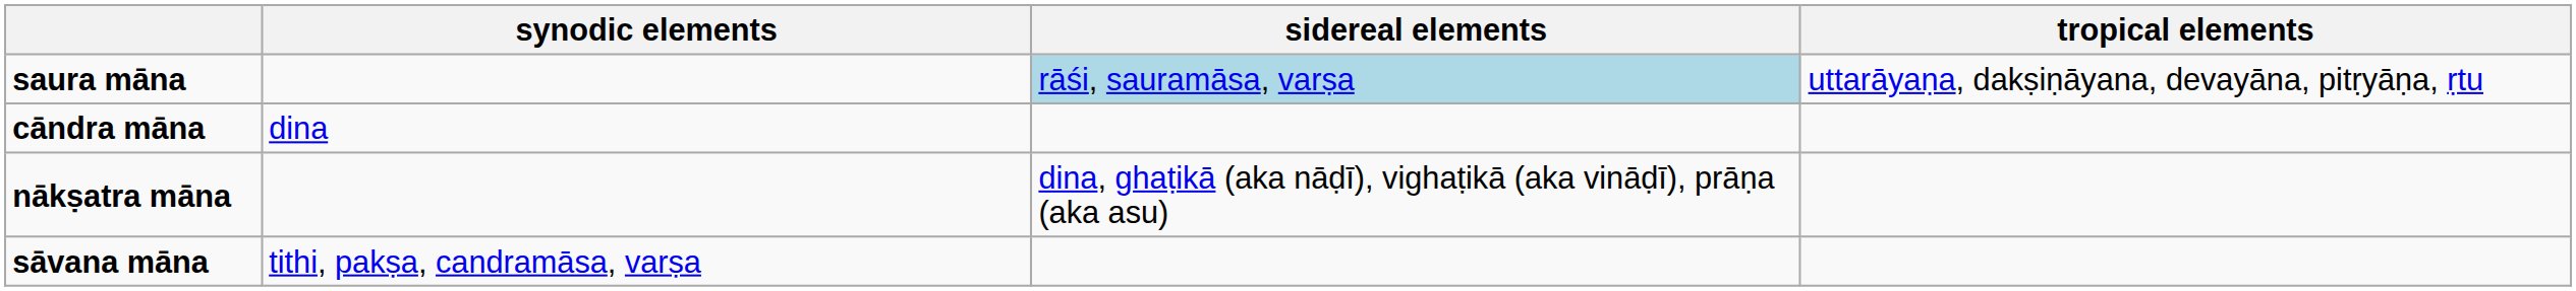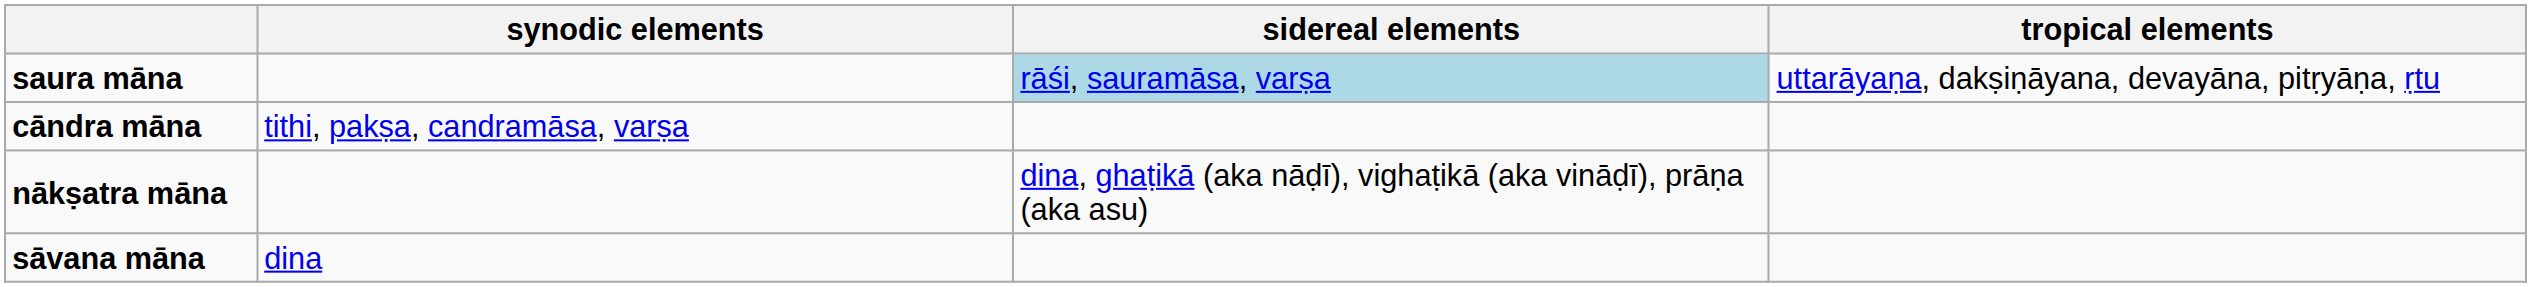 <table class="wikitable" style="font-size: 95%;">
 <tr>
 <th></th>
 <th width=30%>synodic elements</th>
 <th width=30%>sidereal elements</th>
 <th width=30%>tropical elements</th>
 </tr>
 <tr>
 <td><strong>saura māna</strong></td>
 <td></td>
 <td valign="top" style="background: lightblue;"><a href='#'>rāśi</a>, <a href='#'>sauramāsa</a>, <a href='#'>varṣa</a></td>
 <td><a href='#'>uttarāyaṇa</a>, dakṣiṇāyana, devayāna, pitṛyāṇa, <a href='#'>ṛtu</a></td>
 </tr>
 <tr>
 <td><strong>cāndra māna</strong></td>
-<td><a href='#'>dina</a></td>
+<td><a href='#'>tithi</a>, <a href='#'>pakṣa</a>, <a href='#'>candramāsa</a>, <a href='#'>varṣa</a></td>
 <td></td>
 <td></td>
 </tr>
 <tr>
 <td><strong>nākṣatra māna</strong></td>
 <td></td>
 <td><a href='#'>dina</a>, <a href='#'>ghaṭikā</a> (aka nāḍī), vighaṭikā (aka vināḍī), prāṇa (aka asu)</td>
 <td></td>
 </tr>
 <tr>
 <td><strong>sāvana māna</strong></td>
-<td><a href='#'>tithi</a>, <a href='#'>pakṣa</a>, <a href='#'>candramāsa</a>, <a href='#'>varṣa</a></td>
+<td><a href='#'>dina</a></td>
 <td></td>
 <td></td>
 </tr>
 </table>
